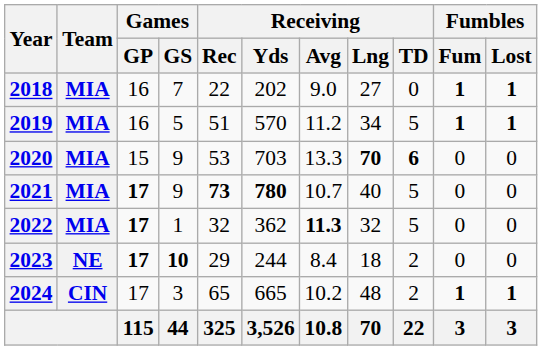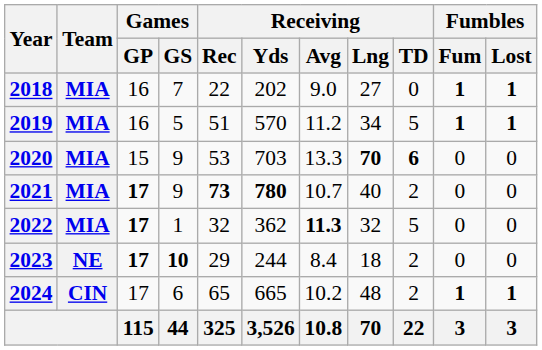 <table class="wikitable" style="text-align:center;">
 <tr>
 <th rowspan="2">Year</th>
 <th rowspan="2">Team</th>
 <th colspan="2">Games</th>
 <th colspan="5">Receiving</th>
 <th colspan="2">Fumbles</th>
 </tr>
 <tr>
 <th>GP</th>
 <th>GS</th>
 <th>Rec</th>
 <th>Yds</th>
 <th>Avg</th>
 <th>Lng</th>
 <th>TD</th>
 <th>Fum</th>
 <th>Lost</th>
 </tr>
 <tr>
 <th><a href='#'>2018</a></th>
 <th><a href='#'>MIA</a></th>
 <td>16</td>
 <td>7</td>
 <td>22</td>
 <td>202</td>
 <td>9.0</td>
 <td>27</td>
 <td>0</td>
 <td><strong>1</strong></td>
 <td><strong>1</strong></td>
 </tr>
 <tr>
 <th><a href='#'>2019</a></th>
 <th><a href='#'>MIA</a></th>
 <td>16</td>
 <td>5</td>
 <td>51</td>
 <td>570</td>
 <td>11.2</td>
 <td>34</td>
 <td>5</td>
 <td><strong>1</strong></td>
 <td><strong>1</strong></td>
 </tr>
 <tr>
 <th><a href='#'>2020</a></th>
 <th><a href='#'>MIA</a></th>
 <td>15</td>
 <td>9</td>
 <td>53</td>
 <td>703</td>
 <td>13.3</td>
 <td><strong>70</strong></td>
 <td><strong>6</strong></td>
 <td>0</td>
 <td>0</td>
 </tr>
 <tr>
 <th><a href='#'>2021</a></th>
 <th><a href='#'>MIA</a></th>
 <td><strong>17</strong></td>
 <td>9</td>
 <td><strong>73</strong></td>
 <td><strong>780</strong></td>
 <td>10.7</td>
 <td>40</td>
-<td>5</td>
+<td>2</td>
 <td>0</td>
 <td>0</td>
 </tr>
 <tr>
 <th><a href='#'>2022</a></th>
 <th><a href='#'>MIA</a></th>
 <td><strong>17</strong></td>
 <td>1</td>
 <td>32</td>
 <td>362</td>
 <td><strong>11.3</strong></td>
 <td>32</td>
 <td>5</td>
 <td>0</td>
 <td>0</td>
 </tr>
 <tr>
 <th><a href='#'>2023</a></th>
 <th><a href='#'>NE</a></th>
 <td><strong>17</strong></td>
 <td><strong>10</strong></td>
 <td>29</td>
 <td>244</td>
 <td>8.4</td>
 <td>18</td>
 <td>2</td>
 <td>0</td>
 <td>0</td>
 </tr>
 <tr>
 <th><a href='#'>2024</a></th>
 <th><a href='#'>CIN</a></th>
 <td>17</td>
-<td>3</td>
+<td>6</td>
 <td>65</td>
 <td>665</td>
 <td>10.2</td>
 <td>48</td>
 <td>2</td>
 <td><strong>1</strong></td>
 <td><strong>1</strong></td>
 </tr>
 <tr>
 <th colspan="2"></th>
 <th>115</th>
 <th>44</th>
 <th>325</th>
 <th>3,526</th>
 <th>10.8</th>
 <th>70</th>
 <th>22</th>
 <th>3</th>
 <th>3</th>
 </tr>
 </table>
